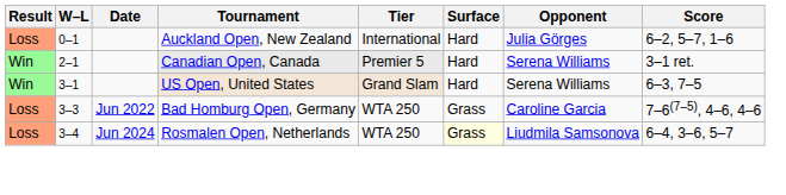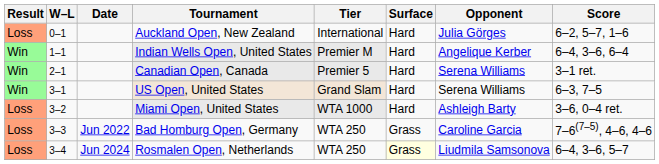 <table class="sortable wikitable">
 <tr>
 <th>Result</th>
 <th class=unsortable>W–L</th>
 <th>Date</th>
 <th>Tournament</th>
 <th>Tier</th>
 <th>Surface</th>
 <th>Opponent</th>
 <th class=unsortable>Score</th>
 </tr>
 <tr>
 <td bgcolor=ffa07a>Loss</td>
 <td><small>0–1</small></td>
 <td><a href='#'></a></td>
 <td><a href='#'>Auckland Open</a>, New Zealand</td>
 <td>International</td>
 <td>Hard</td>
 <td> <a href='#'>Julia Görges</a></td>
 <td>6–2, 5–7, 1–6</td>
 </tr>
 <tr>
 <td bgcolor=98fb98>Win</td>
+<td><small>1–1</small></td>
+<td><a href='#'></a></td>
+<td style=background:#e9e9e9><a href='#'>Indian Wells Open</a>, United States</td>
+<td style=background:#e9e9e9>Premier M</td>
+<td>Hard</td>
+<td> <a href='#'>Angelique Kerber</a></td>
+<td>6–4, 3–6, 6–4</td>
+</tr>
+<tr>
+<td bgcolor=98fb98>Win</td>
 <td><small>2–1</small></td>
 <td><a href='#'></a></td>
 <td style=background:#e9e9e9><a href='#'>Canadian Open</a>, Canada</td>
 <td style=background:#e9e9e9>Premier 5</td>
 <td>Hard</td>
 <td> <a href='#'>Serena Williams</a></td>
 <td>3–1 ret.</td>
 </tr>
 <tr>
 <td bgcolor=98fb98>Win</td>
 <td><small>3–1</small></td>
 <td><a href='#'></a></td>
 <td style=background:#f3e6d7><a href='#'>US Open</a>, United States</td>
 <td style=background:#f3e6d7>Grand Slam</td>
 <td>Hard</td>
 <td> Serena Williams</td>
 <td>6–3, 7–5</td>
+</tr>
+<tr>
+<td bgcolor=ffa07a>Loss</td>
+<td><small>3–2</small></td>
+<td><a href='#'></a></td>
+<td style=background:#e9e9e9><a href='#'>Miami Open</a>, United States</td>
+<td style=background:#e9e9e9>WTA 1000</td>
+<td>Hard</td>
+<td> <a href='#'>Ashleigh Barty</a></td>
+<td>3–6, 0–4 ret.</td>
 </tr>
 <tr>
 <td bgcolor=ffa07a>Loss</td>
 <td><small>3–3</small></td>
 <td><a href='#'>Jun 2022</a></td>
 <td><a href='#'>Bad Homburg Open</a>, Germany</td>
 <td>WTA 250</td>
 <td>Grass</td>
 <td> <a href='#'>Caroline Garcia</a></td>
 <td>7–6<sup>(7–5)</sup>, 4–6, 4–6</td>
 </tr>
 <tr>
 <td bgcolor=ffa07a>Loss</td>
 <td><small>3–4</small></td>
 <td><a href='#'>Jun 2024</a></td>
 <td><a href='#'>Rosmalen Open</a>, Netherlands</td>
 <td>WTA 250</td>
 <td style="background: lightyellow;">Grass</td>
 <td> <a href='#'>Liudmila Samsonova</a></td>
 <td>6–4, 3–6, 5–7</td>
 </tr>
 </table>
